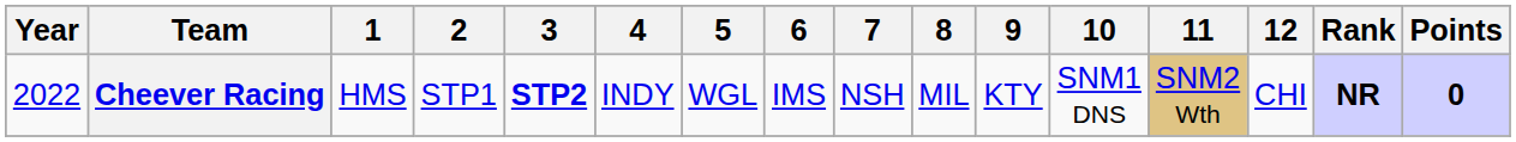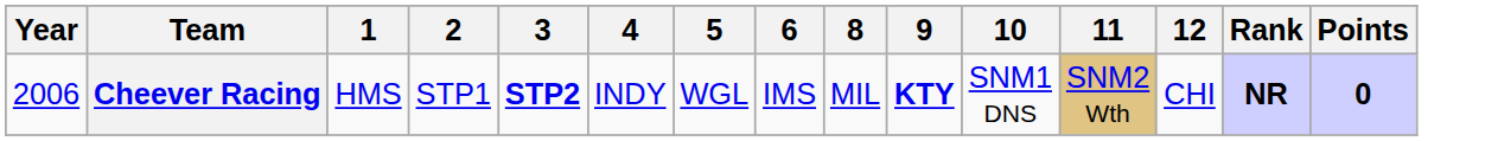 <table class="wikitable" style="text-align:center; font-size:90%">
 <tr>
 <th>Year</th>
 <th>Team</th>
 <th>1</th>
 <th>2</th>
 <th>3</th>
 <th>4</th>
 <th>5</th>
 <th>6</th>
-<th>7</th>
 <th>8</th>
 <th>9</th>
 <th>10</th>
 <th>11</th>
 <th>12</th>
 <th>Rank</th>
 <th>Points</th>
 </tr>
 <tr>
-<td><a href='#'>2022</a></td>
+<td><a href='#'>2006</a></td>
 <th><a href='#'>Cheever Racing</a></th>
 <td><a href='#'>HMS</a></td>
 <td><a href='#'>STP1</a></td>
 <td><strong><a href='#'>STP2</a></strong></td>
 <td><a href='#'>INDY</a></td>
 <td><a href='#'>WGL</a></td>
 <td><a href='#'>IMS</a></td>
-<td><a href='#'>NSH</a></td>
 <td><a href='#'>MIL</a></td>
-<td><a href='#'>KTY</a></td>
+<td><strong><a href='#'>KTY</a></strong></td>
 <td><a href='#'>SNM1</a><br><small>DNS</small></td>
 <td style="background:#DFC484;"><a href='#'>SNM2</a><br><small>Wth</small></td>
 <td><a href='#'>CHI</a></td>
 <td style="background:#CFCFFF;"><strong>NR</strong></td>
 <td style="background:#CFCFFF;"><strong>0</strong></td>
 </tr>
 </table>
